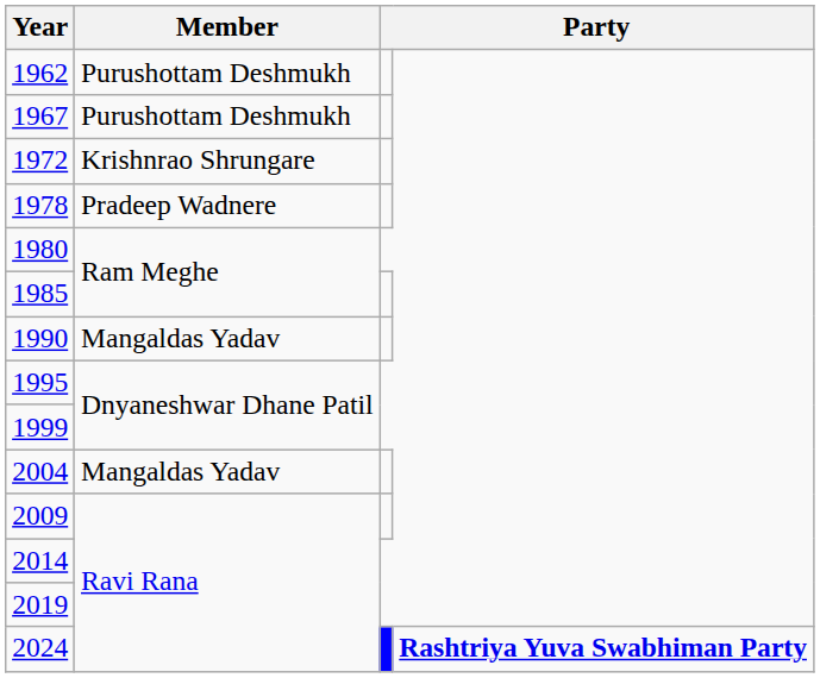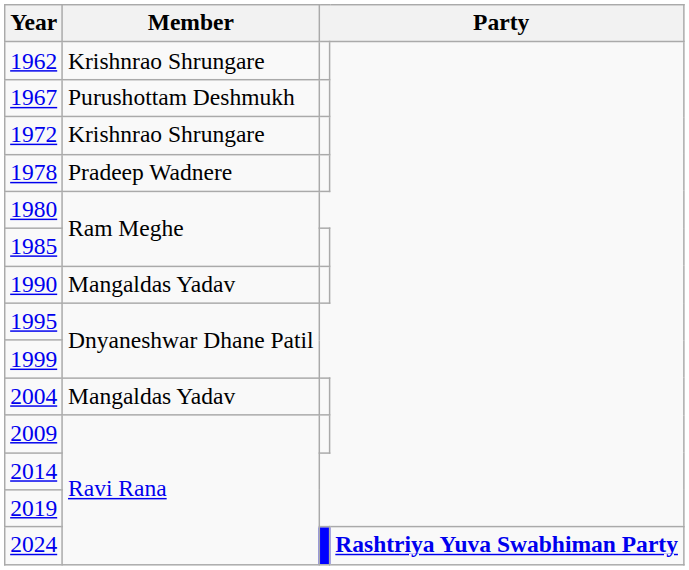 <table class="wikitable">
 <tr>
 <th>Year</th>
 <th>Member</th>
 <th colspan="2">Party</th>
 </tr>
 <tr>
 <td><a href='#'>1962</a></td>
-<td>Purushottam Deshmukh</td>
+<td>Krishnrao Shrungare</td>
 <td></td>
 </tr>
 <tr>
 <td><a href='#'>1967</a></td>
 <td>Purushottam Deshmukh</td>
 <td></td>
 </tr>
 <tr>
 <td><a href='#'>1972</a></td>
 <td>Krishnrao Shrungare</td>
 <td></td>
 </tr>
 <tr>
 <td><a href='#'>1978</a></td>
 <td>Pradeep Wadnere</td>
 <td></td>
 </tr>
 <tr>
 <td><a href='#'>1980</a></td>
 <td rowspan=2>Ram Meghe</td>
 </tr>
 <tr>
 <td><a href='#'>1985</a></td>
 <td></td>
 </tr>
 <tr>
 <td><a href='#'>1990</a></td>
 <td>Mangaldas Yadav</td>
 <td></td>
 </tr>
 <tr>
 <td><a href='#'>1995</a></td>
 <td rowspan="2">Dnyaneshwar Dhane Patil</td>
 </tr>
 <tr>
 <td><a href='#'>1999</a></td>
 </tr>
 <tr>
 <td><a href='#'>2004</a></td>
 <td>Mangaldas Yadav</td>
 <td></td>
 </tr>
 <tr>
 <td><a href='#'>2009</a></td>
 <td rowspan="4"><a href='#'>Ravi Rana</a></td>
 <td></td>
 </tr>
 <tr>
 <td><a href='#'>2014</a></td>
 </tr>
 <tr>
 <td><a href='#'>2019</a></td>
 </tr>
 <tr>
 <td><a href='#'>2024</a></td>
 <td bgcolor=blue></td>
 <td><strong><a href='#'>Rashtriya Yuva Swabhiman Party</a></strong></td>
 </tr>
 </table>
